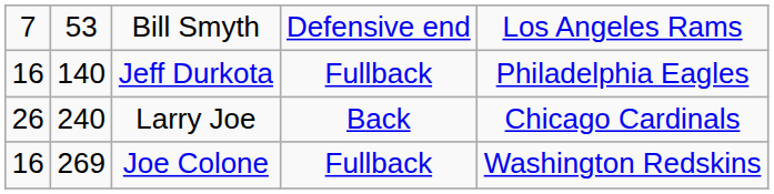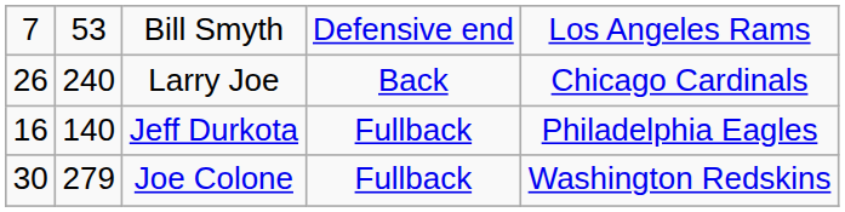 <table class="wikitable" style="text-align:center">
 <tr>
 <td>7</td>
 <td>53</td>
 <td>Bill Smyth</td>
 <td><a href='#'>Defensive end</a></td>
 <td><a href='#'>Los Angeles Rams</a></td>
-</tr>
-<tr>
-<td>16</td>
-<td>140</td>
-<td><a href='#'>Jeff Durkota</a></td>
-<td><a href='#'>Fullback</a></td>
-<td><a href='#'>Philadelphia Eagles</a></td>
 </tr>
 <tr>
 <td>26</td>
 <td>240</td>
 <td>Larry Joe</td>
 <td><a href='#'>Back</a></td>
 <td><a href='#'>Chicago Cardinals</a></td>
 </tr>
 <tr>
 <td>16</td>
-<td>269</td>
+<td>140</td>
+<td><a href='#'>Jeff Durkota</a></td>
+<td><a href='#'>Fullback</a></td>
+<td><a href='#'>Philadelphia Eagles</a></td>
+</tr>
+<tr>
+<td>30</td>
+<td>279</td>
 <td><a href='#'>Joe Colone</a></td>
 <td><a href='#'>Fullback</a></td>
 <td><a href='#'>Washington Redskins</a></td>
 </tr>
 </table>
